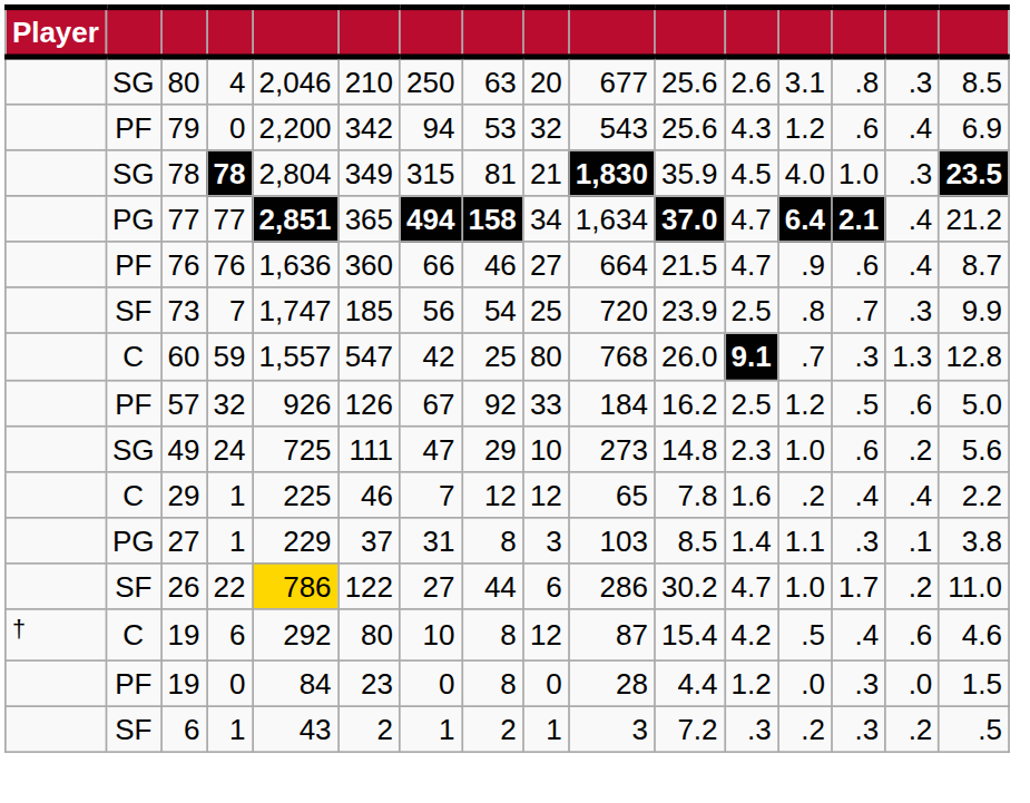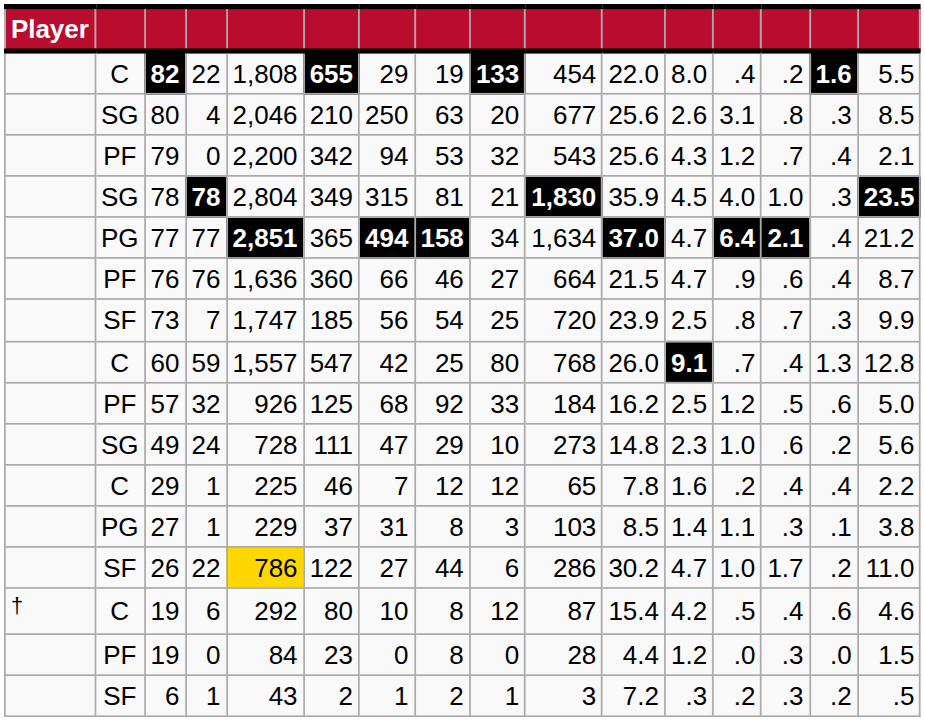 <table class="wikitable sortable" style="font-size: 95%; text-align:right;">
 <tr>
 <th style="background:#BA0C2F; color:#FFFFFF; border-top:#010101 3px solid; border-bottom:#010101 3px solid;">Player</th>
 <th style="background:#BA0C2F; color:#FFFFFF; border-top:#010101 3px solid; border-bottom:#010101 3px solid;"></th>
 <th style="background:#BA0C2F; color:#FFFFFF; border-top:#010101 3px solid; border-bottom:#010101 3px solid;"></th>
 <th style="background:#BA0C2F; color:#FFFFFF; border-top:#010101 3px solid; border-bottom:#010101 3px solid;"></th>
 <th style="background:#BA0C2F; color:#FFFFFF; border-top:#010101 3px solid; border-bottom:#010101 3px solid;"></th>
 <th style="background:#BA0C2F; color:#FFFFFF; border-top:#010101 3px solid; border-bottom:#010101 3px solid;"></th>
 <th style="background:#BA0C2F; color:#FFFFFF; border-top:#010101 3px solid; border-bottom:#010101 3px solid;"></th>
 <th style="background:#BA0C2F; color:#FFFFFF; border-top:#010101 3px solid; border-bottom:#010101 3px solid;"></th>
 <th style="background:#BA0C2F; color:#FFFFFF; border-top:#010101 3px solid; border-bottom:#010101 3px solid;"></th>
 <th style="background:#BA0C2F; color:#FFFFFF; border-top:#010101 3px solid; border-bottom:#010101 3px solid;"></th>
 <th style="background:#BA0C2F; color:#FFFFFF; border-top:#010101 3px solid; border-bottom:#010101 3px solid;"></th>
 <th style="background:#BA0C2F; color:#FFFFFF; border-top:#010101 3px solid; border-bottom:#010101 3px solid;"></th>
 <th style="background:#BA0C2F; color:#FFFFFF; border-top:#010101 3px solid; border-bottom:#010101 3px solid;"></th>
 <th style="background:#BA0C2F; color:#FFFFFF; border-top:#010101 3px solid; border-bottom:#010101 3px solid;"></th>
 <th style="background:#BA0C2F; color:#FFFFFF; border-top:#010101 3px solid; border-bottom:#010101 3px solid;"></th>
 <th style="background:#BA0C2F; color:#FFFFFF; border-top:#010101 3px solid; border-bottom:#010101 3px solid;"></th>
+</tr>
+<tr>
+<td style="text-align:left;"></td>
+<td style="text-align:center;">C</td>
+<td style="background:#010101; color:#FFFFFF;"><strong>82</strong></td>
+<td>22</td>
+<td>1,808</td>
+<td style="background:#010101; color:#FFFFFF;"><strong>655</strong></td>
+<td>29</td>
+<td>19</td>
+<td style="background:#010101; color:#FFFFFF;"><strong>133</strong></td>
+<td>454</td>
+<td>22.0</td>
+<td>8.0</td>
+<td>.4</td>
+<td>.2</td>
+<td style="background:#010101; color:#FFFFFF;"><strong>1.6</strong></td>
+<td>5.5</td>
 </tr>
 <tr>
 <td style="text-align:left;"></td>
 <td style="text-align:center;">SG</td>
 <td>80</td>
 <td>4</td>
 <td>2,046</td>
 <td>210</td>
 <td>250</td>
 <td>63</td>
 <td>20</td>
 <td>677</td>
 <td>25.6</td>
 <td>2.6</td>
 <td>3.1</td>
 <td>.8</td>
 <td>.3</td>
 <td>8.5</td>
 </tr>
 <tr>
 <td style="text-align:left;"></td>
 <td style="text-align:center;">PF</td>
 <td>79</td>
 <td>0</td>
 <td>2,200</td>
 <td>342</td>
 <td>94</td>
 <td>53</td>
 <td>32</td>
 <td>543</td>
 <td>25.6</td>
 <td>4.3</td>
 <td>1.2</td>
-<td>.6</td>
+<td>.7</td>
 <td>.4</td>
-<td>6.9</td>
+<td>2.1</td>
 </tr>
 <tr>
 <td style="text-align:left;"></td>
 <td style="text-align:center;">SG</td>
 <td>78</td>
 <td style="background:#010101; color:#FFFFFF;"><strong>78</strong></td>
 <td>2,804</td>
 <td>349</td>
 <td>315</td>
 <td>81</td>
 <td>21</td>
 <td style="background:#010101; color:#FFFFFF;"><strong>1,830</strong></td>
 <td>35.9</td>
 <td>4.5</td>
 <td>4.0</td>
 <td>1.0</td>
 <td>.3</td>
 <td style="background:#010101; color:#FFFFFF;"><strong>23.5</strong></td>
 </tr>
 <tr>
 <td style="text-align:left;"></td>
 <td style="text-align:center;">PG</td>
 <td>77</td>
 <td>77</td>
 <td style="background:#010101; color:#FFFFFF;"><strong>2,851</strong></td>
 <td>365</td>
 <td style="background:#010101; color:#FFFFFF;"><strong>494</strong></td>
 <td style="background:#010101; color:#FFFFFF;"><strong>158</strong></td>
 <td>34</td>
 <td>1,634</td>
 <td style="background:#010101; color:#FFFFFF;"><strong>37.0</strong></td>
 <td>4.7</td>
 <td style="background:#010101; color:#FFFFFF;"><strong>6.4</strong></td>
 <td style="background:#010101; color:#FFFFFF;"><strong>2.1</strong></td>
 <td>.4</td>
 <td>21.2</td>
 </tr>
 <tr>
 <td style="text-align:left;"></td>
 <td style="text-align:center;">PF</td>
 <td>76</td>
 <td>76</td>
 <td>1,636</td>
 <td>360</td>
 <td>66</td>
 <td>46</td>
 <td>27</td>
 <td>664</td>
 <td>21.5</td>
 <td>4.7</td>
 <td>.9</td>
 <td>.6</td>
 <td>.4</td>
 <td>8.7</td>
 </tr>
 <tr>
 <td style="text-align:left;"></td>
 <td style="text-align:center;">SF</td>
 <td>73</td>
 <td>7</td>
 <td>1,747</td>
 <td>185</td>
 <td>56</td>
 <td>54</td>
 <td>25</td>
 <td>720</td>
 <td>23.9</td>
 <td>2.5</td>
 <td>.8</td>
 <td>.7</td>
 <td>.3</td>
 <td>9.9</td>
 </tr>
 <tr>
 <td style="text-align:left;"></td>
 <td style="text-align:center;">C</td>
 <td>60</td>
 <td>59</td>
 <td>1,557</td>
 <td>547</td>
 <td>42</td>
 <td>25</td>
 <td>80</td>
 <td>768</td>
 <td>26.0</td>
 <td style="background:#010101; color:#FFFFFF;"><strong>9.1</strong></td>
 <td>.7</td>
-<td>.3</td>
+<td>.4</td>
 <td>1.3</td>
 <td>12.8</td>
 </tr>
 <tr>
 <td style="text-align:left;"></td>
 <td style="text-align:center;">PF</td>
 <td>57</td>
 <td>32</td>
 <td>926</td>
-<td>126</td>
-<td>67</td>
+<td>125</td>
+<td>68</td>
 <td>92</td>
 <td>33</td>
 <td>184</td>
 <td>16.2</td>
 <td>2.5</td>
 <td>1.2</td>
 <td>.5</td>
 <td>.6</td>
 <td>5.0</td>
 </tr>
 <tr>
 <td style="text-align:left;"></td>
 <td style="text-align:center;">SG</td>
 <td>49</td>
 <td>24</td>
-<td>725</td>
+<td>728</td>
 <td>111</td>
 <td>47</td>
 <td>29</td>
 <td>10</td>
 <td>273</td>
 <td>14.8</td>
 <td>2.3</td>
 <td>1.0</td>
 <td>.6</td>
 <td>.2</td>
 <td>5.6</td>
 </tr>
 <tr>
 <td style="text-align:left;"></td>
 <td style="text-align:center;">C</td>
 <td>29</td>
 <td>1</td>
 <td>225</td>
 <td>46</td>
 <td>7</td>
 <td>12</td>
 <td>12</td>
 <td>65</td>
 <td>7.8</td>
 <td>1.6</td>
 <td>.2</td>
 <td>.4</td>
 <td>.4</td>
 <td>2.2</td>
 </tr>
 <tr>
 <td style="text-align:left;"></td>
 <td style="text-align:center;">PG</td>
 <td>27</td>
 <td>1</td>
 <td>229</td>
 <td>37</td>
 <td>31</td>
 <td>8</td>
 <td>3</td>
 <td>103</td>
 <td>8.5</td>
 <td>1.4</td>
 <td>1.1</td>
 <td>.3</td>
 <td>.1</td>
 <td>3.8</td>
 </tr>
 <tr>
 <td style="text-align:left;"></td>
 <td style="text-align:center;">SF</td>
 <td>26</td>
 <td>22</td>
 <td style="background: gold;">786</td>
 <td>122</td>
 <td>27</td>
 <td>44</td>
 <td>6</td>
 <td>286</td>
 <td>30.2</td>
 <td>4.7</td>
 <td>1.0</td>
 <td>1.7</td>
 <td>.2</td>
 <td>11.0</td>
 </tr>
 <tr>
 <td style="text-align:left;"><sup>†</sup></td>
 <td style="text-align:center;">C</td>
 <td>19</td>
 <td>6</td>
 <td>292</td>
 <td>80</td>
 <td>10</td>
 <td>8</td>
 <td>12</td>
 <td>87</td>
 <td>15.4</td>
 <td>4.2</td>
 <td>.5</td>
 <td>.4</td>
 <td>.6</td>
 <td>4.6</td>
 </tr>
 <tr>
 <td style="text-align:left;"></td>
 <td style="text-align:center;">PF</td>
 <td>19</td>
 <td>0</td>
 <td>84</td>
 <td>23</td>
 <td>0</td>
 <td>8</td>
 <td>0</td>
 <td>28</td>
 <td>4.4</td>
 <td>1.2</td>
 <td>.0</td>
 <td>.3</td>
 <td>.0</td>
 <td>1.5</td>
 </tr>
 <tr>
 <td style="text-align:left;"></td>
 <td style="text-align:center;">SF</td>
 <td>6</td>
 <td>1</td>
 <td>43</td>
 <td>2</td>
 <td>1</td>
 <td>2</td>
 <td>1</td>
 <td>3</td>
 <td>7.2</td>
 <td>.3</td>
 <td>.2</td>
 <td>.3</td>
 <td>.2</td>
 <td>.5</td>
 </tr>
 </table>
